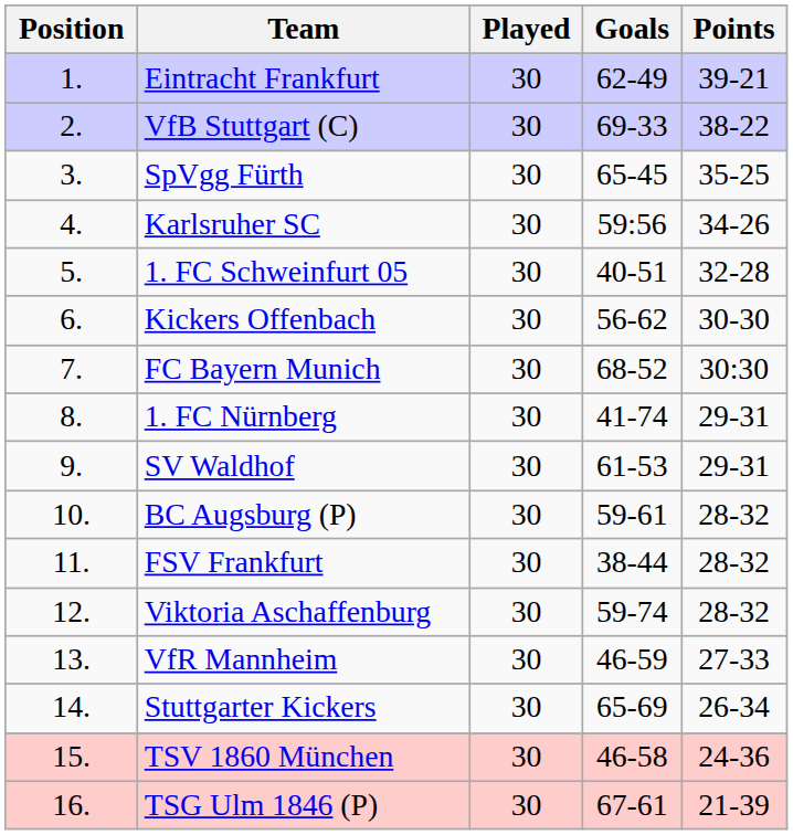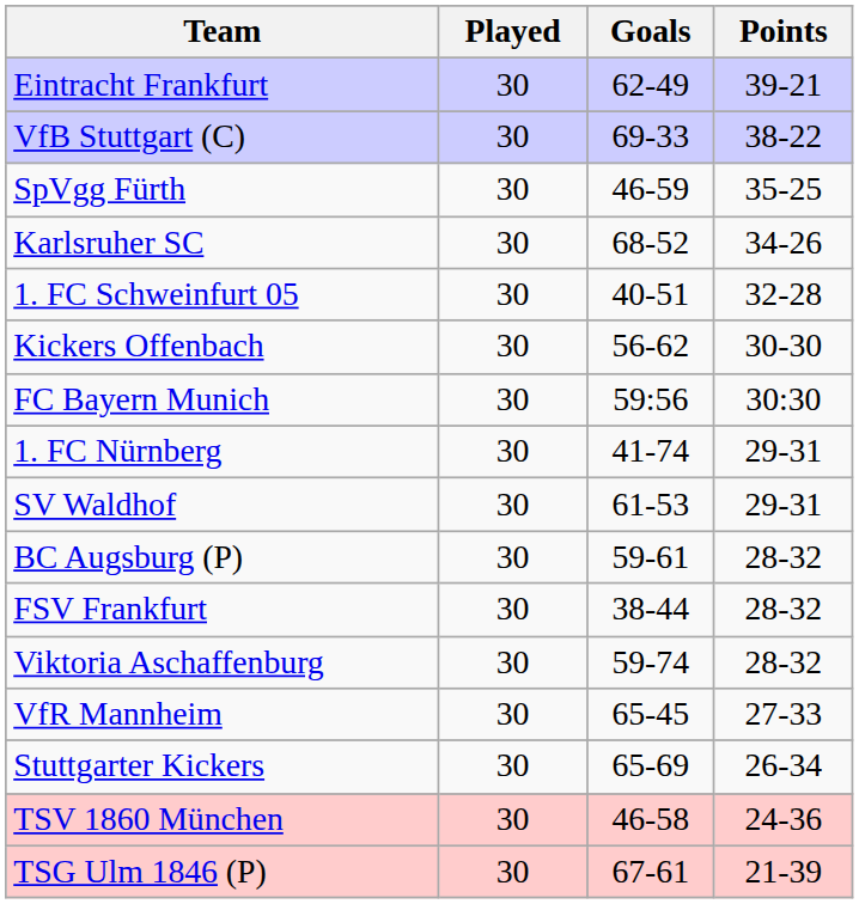 <table class="wikitable" style="width:410px; text-align: center;">
 <tr>
-<th>Position</th>
 <th>Team</th>
 <th>Played</th>
 <th>Goals</th>
 <th>Points</th>
 </tr>
 <tr bgcolor="#ccccff">
-<td>1.</td>
 <td align="left"><a href='#'>Eintracht Frankfurt</a></td>
 <td>30</td>
 <td>62-49</td>
 <td>39-21</td>
 </tr>
 <tr bgcolor="#ccccff">
-<td>2.</td>
 <td align="left"><a href='#'>VfB Stuttgart</a> (C)</td>
 <td>30</td>
 <td>69-33</td>
 <td>38-22</td>
 </tr>
 <tr>
-<td>3.</td>
 <td align="left"><a href='#'>SpVgg Fürth</a></td>
 <td>30</td>
-<td>65-45</td>
+<td>46-59</td>
 <td>35-25</td>
 </tr>
 <tr>
-<td>4.</td>
 <td align="left"><a href='#'>Karlsruher SC</a></td>
 <td>30</td>
-<td>59:56</td>
+<td>68-52</td>
 <td>34-26</td>
 </tr>
 <tr>
-<td>5.</td>
 <td align="left"><a href='#'>1. FC Schweinfurt 05</a></td>
 <td>30</td>
 <td>40-51</td>
 <td>32-28</td>
 </tr>
 <tr>
-<td>6.</td>
 <td align="left"><a href='#'>Kickers Offenbach</a></td>
 <td>30</td>
 <td>56-62</td>
 <td>30-30</td>
 </tr>
 <tr>
-<td>7.</td>
 <td align="left"><a href='#'>FC Bayern Munich</a></td>
 <td>30</td>
-<td>68-52</td>
+<td>59:56</td>
 <td>30:30</td>
 </tr>
 <tr>
-<td>8.</td>
 <td align="left"><a href='#'>1. FC Nürnberg</a></td>
 <td>30</td>
 <td>41-74</td>
 <td>29-31</td>
 </tr>
 <tr>
-<td>9.</td>
 <td align="left"><a href='#'>SV Waldhof</a></td>
 <td>30</td>
 <td>61-53</td>
 <td>29-31</td>
 </tr>
 <tr>
-<td>10.</td>
 <td align="left"><a href='#'>BC Augsburg</a> (P)</td>
 <td>30</td>
 <td>59-61</td>
 <td>28-32</td>
 </tr>
 <tr>
-<td>11.</td>
 <td align="left"><a href='#'>FSV Frankfurt</a></td>
 <td>30</td>
 <td>38-44</td>
 <td>28-32</td>
 </tr>
 <tr>
-<td>12.</td>
 <td align="left"><a href='#'>Viktoria Aschaffenburg</a></td>
 <td>30</td>
 <td>59-74</td>
 <td>28-32</td>
 </tr>
 <tr>
-<td>13.</td>
 <td align="left"><a href='#'>VfR Mannheim</a></td>
 <td>30</td>
-<td>46-59</td>
+<td>65-45</td>
 <td>27-33</td>
 </tr>
 <tr>
-<td>14.</td>
 <td align="left"><a href='#'>Stuttgarter Kickers</a></td>
 <td>30</td>
 <td>65-69</td>
 <td>26-34</td>
 </tr>
 <tr bgcolor="#ffcccc">
-<td>15.</td>
 <td align="left"><a href='#'>TSV 1860 München</a></td>
 <td>30</td>
 <td>46-58</td>
 <td>24-36</td>
 </tr>
 <tr bgcolor="#ffcccc">
-<td>16.</td>
 <td align="left"><a href='#'>TSG Ulm 1846</a> (P)</td>
 <td>30</td>
 <td>67-61</td>
 <td>21-39</td>
 </tr>
 </table>
